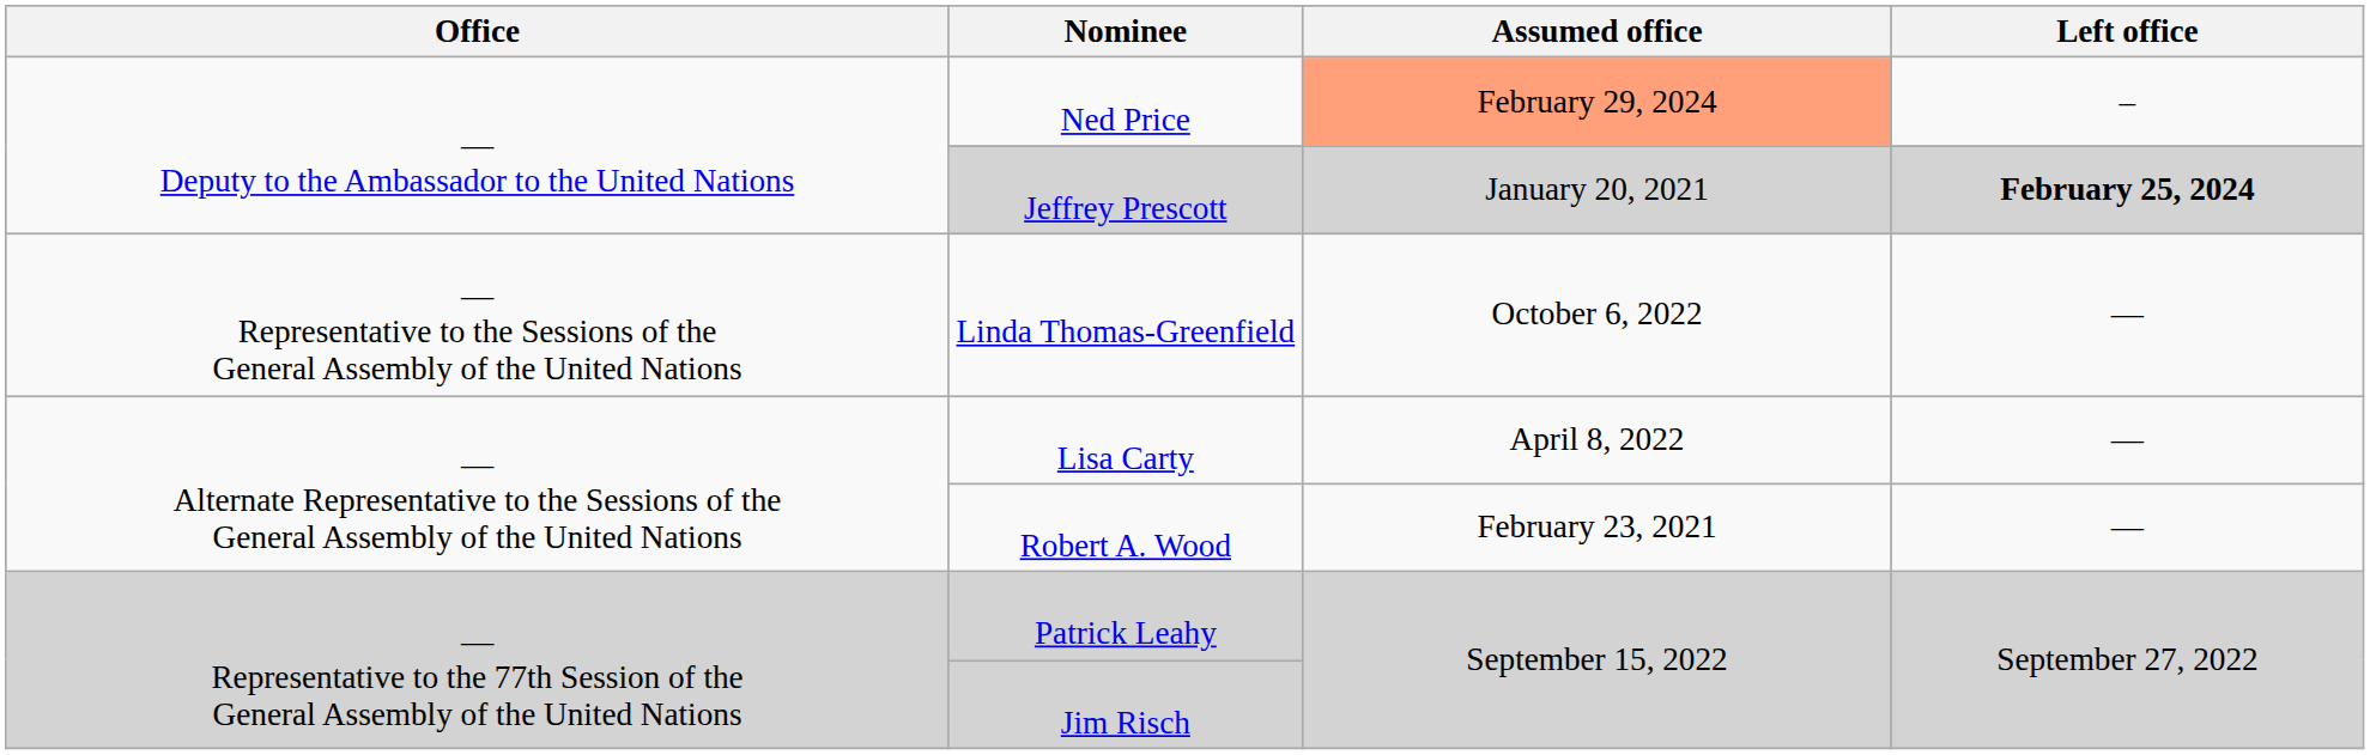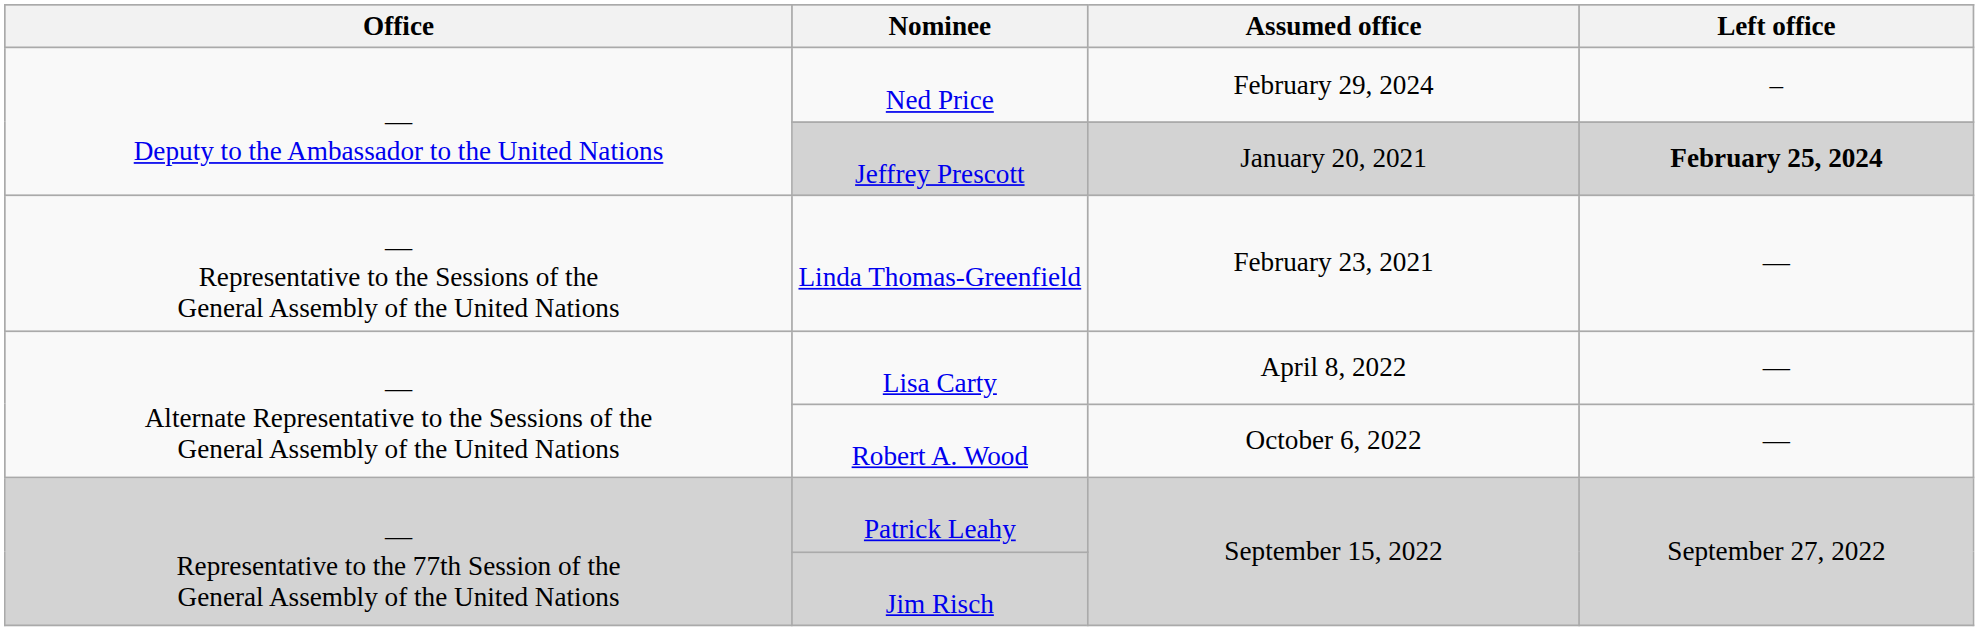 <table class="wikitable sortable" style="text-align:center">
 <tr>
 <th style="width:40%;">Office</th>
 <th style="width:15%;">Nominee</th>
 <th style="width:25%;" data-sort-type="date">Assumed office</th>
 <th style="width:20%;" data-sort-type="date">Left office</th>
 </tr>
 <tr>
 <td rowspan=2><br>—<br><a href='#'>Deputy to the Ambassador to the United Nations</a></td>
 <td><br><a href='#'>Ned Price</a></td>
-<td style="background: lightsalmon;">February 29, 2024</td>
+<td>February 29, 2024</td>
 <td>–</td>
 </tr>
 <tr style="background:lightgray;">
 <td><br><a href='#'>Jeffrey Prescott</a></td>
 <td>January 20, 2021</td>
 <td><strong>February 25, 2024</strong></td>
 </tr>
 <tr>
 <td><br>—<br>Representative to the Sessions of the<br>General Assembly of the United Nations</td>
 <td><br><a href='#'>Linda Thomas-Greenfield</a></td>
-<td>October 6, 2022<br></td>
+<td>February 23, 2021<br></td>
 <td>—</td>
 </tr>
 <tr>
 <td rowspan=2><br>—<br>Alternate Representative to the Sessions of the<br>General Assembly of the United Nations</td>
 <td><br><a href='#'>Lisa Carty</a></td>
 <td>April 8, 2022<br></td>
 <td>—</td>
 </tr>
 <tr>
 <td><br><a href='#'>Robert A. Wood</a></td>
-<td>February 23, 2021<br></td>
+<td>October 6, 2022<br></td>
 <td>—</td>
 </tr>
 <tr style="background:lightgray;">
 <td rowspan=2><br>—<br>Representative to the 77th Session of the<br>General Assembly of the United Nations</td>
 <td><br><a href='#'>Patrick Leahy</a></td>
 <td rowspan=2>September 15, 2022<br></td>
 <td rowspan=2>September 27, 2022</td>
 </tr>
 <tr style="background:lightgray;">
 <td><br><a href='#'>Jim Risch</a></td>
 </tr>
 </table>
